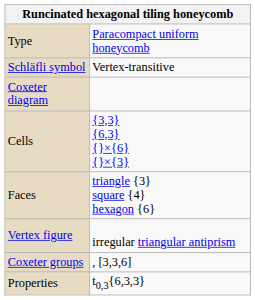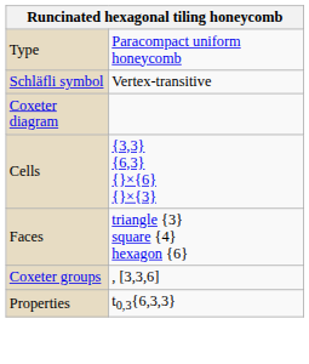 <table class="wikitable" align="right" style="margin-left:10px" width="320">
 <tr>
 <th bgcolor=#e7dcc3 colspan=2>Runcinated hexagonal tiling honeycomb</th>
 </tr>
 <tr>
 <td bgcolor=#e7dcc3>Type</td>
 <td><a href='#'>Paracompact uniform honeycomb</a></td>
 </tr>
 <tr>
 <td bgcolor=#e7dcc3><a href='#'>Schläfli symbol</a></td>
 <td>Vertex-transitive</td>
 </tr>
 <tr>
 <td bgcolor=#e7dcc3><a href='#'>Coxeter diagram</a></td>
 <td></td>
 </tr>
 <tr>
 <td bgcolor=#e7dcc3>Cells</td>
 <td><a href='#'>{3,3}</a> <br><a href='#'>{6,3}</a> <br><a href='#'>{}×{6}</a><br><a href='#'>{}×{3}</a> </td>
 </tr>
 <tr>
 <td bgcolor=#e7dcc3>Faces</td>
 <td><a href='#'>triangle</a> {3}<br><a href='#'>square</a> {4}<br><a href='#'>hexagon</a> {6}</td>
 </tr>
 <tr>
-<td bgcolor=#e7dcc3><a href='#'>Vertex figure</a></td>
-<td><br>irregular <a href='#'>triangular antiprism</a></td>
-</tr>
-<tr>
 <td bgcolor=#e7dcc3><a href='#'>Coxeter groups</a></td>
 <td>, [3,3,6]</td>
 </tr>
 <tr>
 <td bgcolor=#e7dcc3>Properties</td>
 <td>t<sub>0,3</sub>{6,3,3}</td>
 </tr>
 </table>
